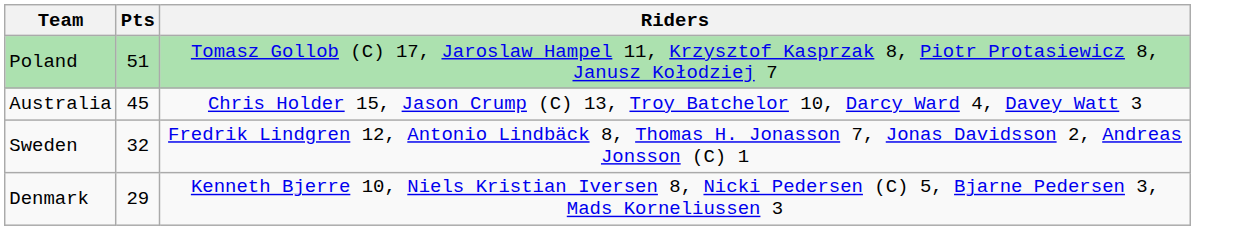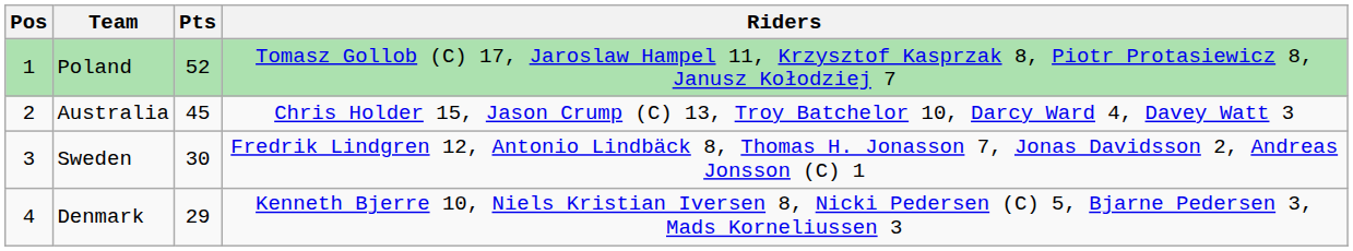 <table class="wikitable" style="font-size: 100%">
 <tr>
+<th width=20>Pos</th>
 <th width=70>Team</th>
 <th width=20>Pts</th>
 <th width=700>Riders</th>
 </tr>
 <tr align=center style="background:#ACE1AF;">
+<td>1</td>
 <td align="left">Poland</td>
-<td>51</td>
+<td>52</td>
 <td><a href='#'>Tomasz Gollob</a> (C) 17, <a href='#'>Jaroslaw Hampel</a> 11, <a href='#'>Krzysztof Kasprzak</a> 8, <a href='#'>Piotr Protasiewicz</a> 8, <a href='#'>Janusz Kołodziej</a> 7</td>
 </tr>
 <tr align=center>
+<td>2</td>
 <td align="left">Australia</td>
 <td>45</td>
 <td><a href='#'>Chris Holder</a> 15, <a href='#'>Jason Crump</a> (C) 13, <a href='#'>Troy Batchelor</a> 10, <a href='#'>Darcy Ward</a> 4, <a href='#'>Davey Watt</a> 3</td>
 </tr>
 <tr align=center>
+<td>3</td>
 <td align="left">Sweden</td>
-<td>32</td>
+<td>30</td>
 <td><a href='#'>Fredrik Lindgren</a> 12, <a href='#'>Antonio Lindbäck</a> 8, <a href='#'>Thomas H. Jonasson</a> 7, <a href='#'>Jonas Davidsson</a> 2, <a href='#'>Andreas Jonsson</a> (C) 1</td>
 </tr>
 <tr align=center>
+<td>4</td>
 <td align="left">Denmark</td>
 <td>29</td>
 <td><a href='#'>Kenneth Bjerre</a> 10, <a href='#'>Niels Kristian Iversen</a> 8, <a href='#'>Nicki Pedersen</a> (C) 5, <a href='#'>Bjarne Pedersen</a> 3, <a href='#'>Mads Korneliussen</a> 3</td>
 </tr>
 </table>
